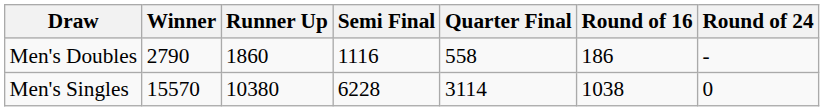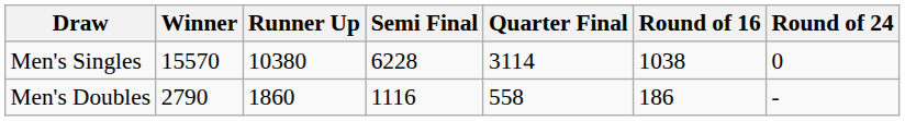 <table class="wikitable sortable">
 <tr>
 <th>Draw</th>
 <th>Winner</th>
 <th>Runner Up</th>
 <th>Semi Final</th>
 <th>Quarter Final</th>
 <th>Round of 16</th>
 <th>Round of 24</th>
 </tr>
 <tr>
+<td>Men's Singles</td>
+<td>15570</td>
+<td>10380</td>
+<td>6228</td>
+<td>3114</td>
+<td>1038</td>
+<td>0</td>
+</tr>
+<tr>
 <td>Men's Doubles</td>
 <td>2790</td>
 <td>1860</td>
 <td>1116</td>
 <td>558</td>
 <td>186</td>
 <td>-</td>
 </tr>
-<tr>
-<td>Men's Singles</td>
-<td>15570</td>
-<td>10380</td>
-<td>6228</td>
-<td>3114</td>
-<td>1038</td>
-<td>0</td>
-</tr>
 </table>
